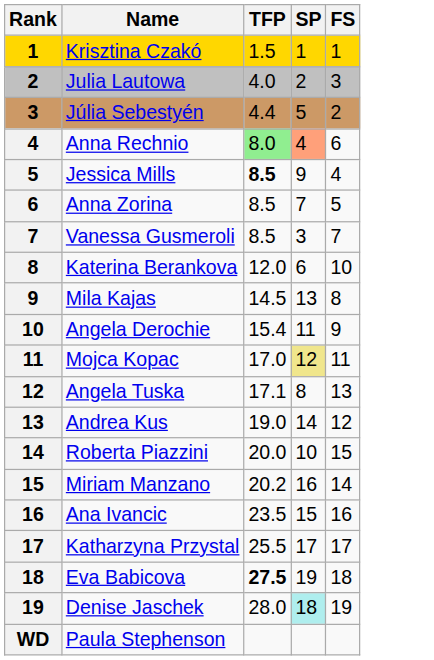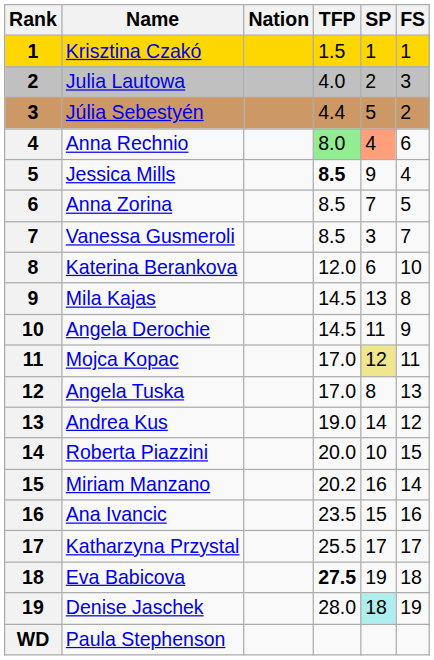 <table class="wikitable">
 <tr>
 <th>Rank</th>
 <th>Name</th>
+<th>Nation</th>
 <th>TFP</th>
 <th>SP</th>
 <th>FS</th>
 </tr>
 <tr bgcolor="gold">
 <td align="center"><strong>1</strong></td>
 <td><a href='#'>Krisztina Czakó</a></td>
+<td></td>
 <td>1.5</td>
 <td>1</td>
 <td>1</td>
 </tr>
 <tr bgcolor="silver">
 <td align="center"><strong>2</strong></td>
 <td><a href='#'>Julia Lautowa</a></td>
+<td></td>
 <td>4.0</td>
 <td>2</td>
 <td>3</td>
 </tr>
 <tr bgcolor="cc9966">
 <td align="center"><strong>3</strong></td>
 <td><a href='#'>Júlia Sebestyén</a></td>
+<td></td>
 <td>4.4</td>
 <td>5</td>
 <td>2</td>
 </tr>
 <tr>
 <th>4</th>
 <td><a href='#'>Anna Rechnio</a></td>
+<td></td>
 <td style="background: lightgreen;">8.0</td>
 <td style="background: lightsalmon;">4</td>
 <td>6</td>
 </tr>
 <tr>
 <th>5</th>
 <td><a href='#'>Jessica Mills</a></td>
+<td></td>
 <td><strong>8.5</strong></td>
 <td>9</td>
 <td>4</td>
 </tr>
 <tr>
 <th>6</th>
 <td><a href='#'>Anna Zorina</a></td>
+<td></td>
 <td>8.5</td>
 <td>7</td>
 <td>5</td>
 </tr>
 <tr>
 <th>7</th>
 <td><a href='#'>Vanessa Gusmeroli</a></td>
+<td></td>
 <td>8.5</td>
 <td>3</td>
 <td>7</td>
 </tr>
 <tr>
 <th>8</th>
 <td><a href='#'>Katerina Berankova</a></td>
+<td></td>
 <td>12.0</td>
 <td>6</td>
 <td>10</td>
 </tr>
 <tr>
 <th>9</th>
 <td><a href='#'>Mila Kajas</a></td>
+<td></td>
 <td>14.5</td>
 <td>13</td>
 <td>8</td>
 </tr>
 <tr>
 <th>10</th>
 <td><a href='#'>Angela Derochie</a></td>
-<td>15.4</td>
+<td></td>
+<td>14.5</td>
 <td>11</td>
 <td>9</td>
 </tr>
 <tr>
 <th>11</th>
 <td><a href='#'>Mojca Kopac</a></td>
+<td></td>
 <td>17.0</td>
 <td style="background: khaki;">12</td>
 <td>11</td>
 </tr>
 <tr>
 <th>12</th>
 <td><a href='#'>Angela Tuska</a></td>
-<td>17.1</td>
+<td></td>
+<td>17.0</td>
 <td>8</td>
 <td>13</td>
 </tr>
 <tr>
 <th>13</th>
 <td><a href='#'>Andrea Kus</a></td>
+<td></td>
 <td>19.0</td>
 <td>14</td>
 <td>12</td>
 </tr>
 <tr>
 <th>14</th>
 <td><a href='#'>Roberta Piazzini</a></td>
+<td></td>
 <td>20.0</td>
 <td>10</td>
 <td>15</td>
 </tr>
 <tr>
 <th>15</th>
 <td><a href='#'>Miriam Manzano</a></td>
+<td></td>
 <td>20.2</td>
 <td>16</td>
 <td>14</td>
 </tr>
 <tr>
 <th>16</th>
 <td><a href='#'>Ana Ivancic</a></td>
+<td></td>
 <td>23.5</td>
 <td>15</td>
 <td>16</td>
 </tr>
 <tr>
 <th>17</th>
 <td><a href='#'>Katharzyna Przystal</a></td>
+<td></td>
 <td>25.5</td>
 <td>17</td>
 <td>17</td>
 </tr>
 <tr>
 <th>18</th>
 <td><a href='#'>Eva Babicova</a></td>
+<td></td>
 <td><strong>27.5</strong></td>
 <td>19</td>
 <td>18</td>
 </tr>
 <tr>
 <th>19</th>
 <td><a href='#'>Denise Jaschek</a></td>
+<td></td>
 <td>28.0</td>
 <td style="background: paleturquoise;">18</td>
 <td>19</td>
 </tr>
 <tr>
 <th>WD</th>
 <td><a href='#'>Paula Stephenson</a></td>
 <td></td>
 <td></td>
 <td></td>
+<td></td>
 </tr>
 </table>
